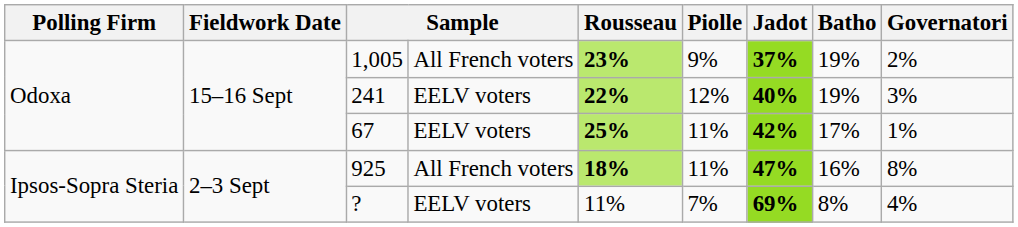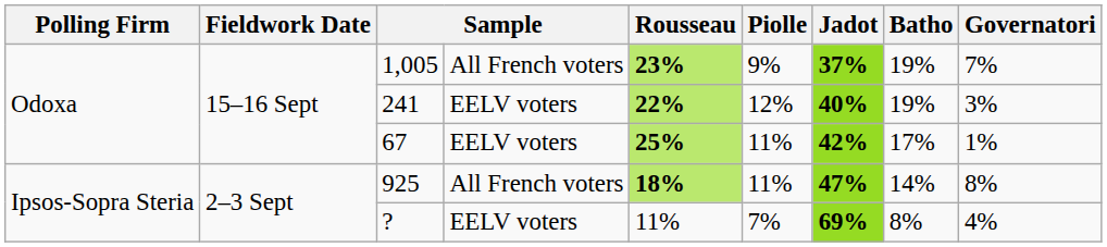 <table class="wikitable">
 <tr>
 <th>Polling Firm</th>
 <th>Fieldwork Date</th>
 <th colspan="2">Sample</th>
 <th>Rousseau</th>
 <th>Piolle</th>
 <th>Jadot</th>
 <th>Batho</th>
 <th>Governatori</th>
 </tr>
 <tr>
 <td rowspan="3">Odoxa</td>
 <td rowspan="3">15–16 Sept</td>
 <td>1,005</td>
 <td>All French voters</td>
 <td style="background:#BAE86E;"><strong>23%</strong></td>
 <td>9%</td>
 <td style="background:#95DB23;"><strong>37%</strong></td>
 <td>19%</td>
-<td>2%</td>
+<td>7%</td>
 </tr>
 <tr>
 <td>241</td>
 <td>EELV voters</td>
 <td style="background:#BAE86E;"><strong>22%</strong></td>
 <td>12%</td>
 <td style="background:#95DB23;"><strong>40%</strong></td>
 <td>19%</td>
 <td>3%</td>
 </tr>
 <tr>
 <td>67</td>
 <td>EELV voters</td>
 <td style="background:#BAE86E;"><strong>25%</strong></td>
 <td>11%</td>
 <td style="background:#95DB23;"><strong>42%</strong></td>
 <td>17%</td>
 <td>1%</td>
 </tr>
 <tr>
 <td rowspan="2">Ipsos-Sopra Steria</td>
 <td rowspan="2">2–3 Sept</td>
 <td>925</td>
 <td>All French voters</td>
 <td style="background:#BAE86E;"><strong>18%</strong></td>
 <td>11%</td>
 <td style="background:#95DB23;"><strong>47%</strong></td>
-<td>16%</td>
+<td>14%</td>
 <td>8%</td>
 </tr>
 <tr>
 <td>?</td>
 <td>EELV voters</td>
 <td>11%</td>
 <td>7%</td>
 <td style="background:#95DB23;"><strong>69%</strong></td>
 <td>8%</td>
 <td>4%</td>
 </tr>
 </table>
